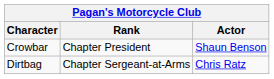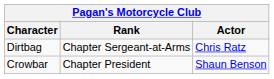 <table class="wikitable">
 <tr>
 <th colspan="3"><a href='#'>Pagan's Motorcycle Club</a></th>
 </tr>
 <tr>
 <th>Character</th>
 <th>Rank</th>
 <th>Actor</th>
 </tr>
 <tr>
+<td>Dirtbag</td>
+<td>Chapter Sergeant-at-Arms</td>
+<td><a href='#'>Chris Ratz</a></td>
+</tr>
+<tr>
 <td>Crowbar</td>
 <td>Chapter President</td>
 <td><a href='#'>Shaun Benson</a></td>
 </tr>
-<tr>
-<td>Dirtbag</td>
-<td>Chapter Sergeant-at-Arms</td>
-<td><a href='#'>Chris Ratz</a></td>
-</tr>
 </table>
